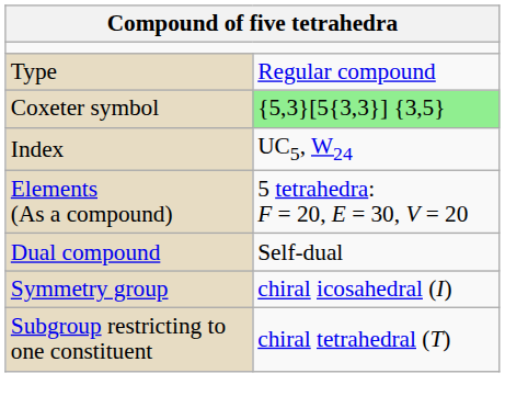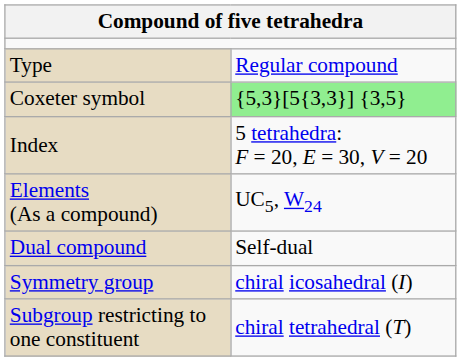 <table class="wikitable" style="float:right; margin-left:8px; width:340px">
 <tr>
 <th bgcolor=#e7dcc3 colspan=2>Compound of five tetrahedra</th>
 </tr>
 <tr>
 <td align=center colspan=2></td>
 </tr>
 <tr>
 <td bgcolor=#e7dcc3 width=50%>Type</td>
 <td><a href='#'>Regular compound</a></td>
 </tr>
 <tr>
 <td bgcolor=#e7dcc3>Coxeter symbol</td>
 <td style="background: lightgreen;">{5,3}[5{3,3}] {3,5}</td>
 </tr>
 <tr>
 <td bgcolor=#e7dcc3>Index</td>
-<td>UC<sub>5</sub>, <a href='#'>W<sub>24</sub></a></td>
+<td>5 <a href='#'>tetrahedra</a>:<br><em>F</em> = 20, <em>E</em> = 30, <em>V</em> = 20</td>
 </tr>
 <tr>
 <td bgcolor=#e7dcc3><a href='#'>Elements</a><br>(As a compound)</td>
-<td>5 <a href='#'>tetrahedra</a>:<br><em>F</em> = 20, <em>E</em> = 30, <em>V</em> = 20</td>
+<td>UC<sub>5</sub>, <a href='#'>W<sub>24</sub></a></td>
 </tr>
 <tr>
 <td bgcolor=#e7dcc3><a href='#'>Dual compound</a></td>
 <td>Self-dual</td>
 </tr>
 <tr>
 <td bgcolor=#e7dcc3><a href='#'>Symmetry group</a></td>
 <td><a href='#'>chiral</a> <a href='#'>icosahedral</a> (<em>I</em>)</td>
 </tr>
 <tr>
 <td bgcolor=#e7dcc3><a href='#'>Subgroup</a> restricting to one constituent</td>
 <td><a href='#'>chiral</a> <a href='#'>tetrahedral</a> (<em>T</em>)</td>
 </tr>
 </table>
